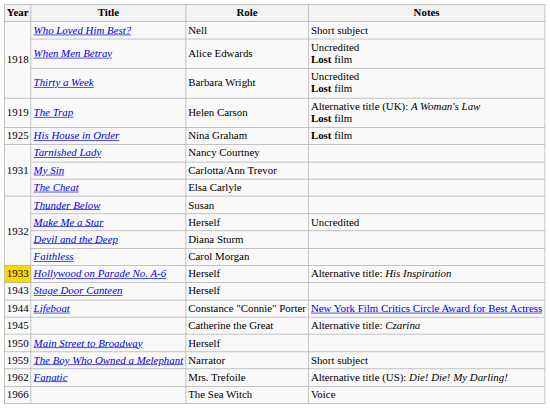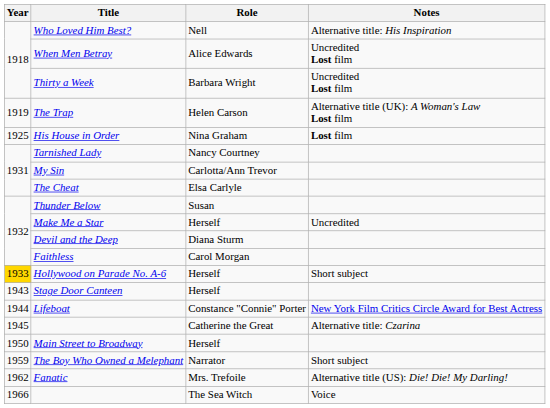 <table class="wikitable sortable">
 <tr>
 <th>Year</th>
 <th>Title</th>
 <th>Role</th>
 <th class="unsortable">Notes</th>
 </tr>
 <tr>
 <td rowspan=3>1918</td>
 <td><em><a href='#'>Who Loved Him Best?</a></em></td>
 <td>Nell</td>
-<td>Short subject</td>
+<td>Alternative title: <em>His Inspiration</em></td>
 </tr>
 <tr>
 <td><em><a href='#'>When Men Betray</a></em></td>
 <td>Alice Edwards</td>
 <td>Uncredited <br> <strong>Lost</strong> film</td>
 </tr>
 <tr>
 <td><em><a href='#'>Thirty a Week</a></em></td>
 <td>Barbara Wright</td>
 <td>Uncredited <br> <strong>Lost</strong> film</td>
 </tr>
 <tr>
 <td>1919</td>
 <td><em><a href='#'>The Trap</a></em></td>
 <td>Helen Carson</td>
 <td>Alternative title (UK): <em>A Woman's Law</em> <br> <strong>Lost</strong> film</td>
 </tr>
 <tr>
 <td>1925</td>
 <td><em><a href='#'>His House in Order</a></em></td>
 <td>Nina Graham</td>
 <td><strong>Lost</strong> film</td>
 </tr>
 <tr>
 <td rowspan=3>1931</td>
 <td><em><a href='#'>Tarnished Lady</a></em></td>
 <td>Nancy Courtney</td>
 <td></td>
 </tr>
 <tr>
 <td><em><a href='#'>My Sin</a></em></td>
 <td>Carlotta/Ann Trevor</td>
 <td></td>
 </tr>
 <tr>
 <td><em><a href='#'>The Cheat</a></em></td>
 <td>Elsa Carlyle</td>
 <td></td>
 </tr>
 <tr>
 <td rowspan=4>1932</td>
 <td><em><a href='#'>Thunder Below</a></em></td>
 <td>Susan</td>
 <td></td>
 </tr>
 <tr>
 <td><em><a href='#'>Make Me a Star</a></em></td>
 <td>Herself</td>
 <td>Uncredited</td>
 </tr>
 <tr>
 <td><em><a href='#'>Devil and the Deep</a></em></td>
 <td>Diana Sturm</td>
 <td></td>
 </tr>
 <tr>
 <td><em><a href='#'>Faithless</a></em></td>
 <td>Carol Morgan</td>
 <td></td>
 </tr>
 <tr>
 <td style="background: gold;">1933</td>
 <td><em><a href='#'>Hollywood on Parade No. A-6</a></em></td>
 <td>Herself</td>
-<td>Alternative title: <em>His Inspiration</em></td>
+<td>Short subject</td>
 </tr>
 <tr>
 <td>1943</td>
 <td><em><a href='#'>Stage Door Canteen</a></em></td>
 <td>Herself</td>
 <td></td>
 </tr>
 <tr>
 <td>1944</td>
 <td><em><a href='#'>Lifeboat</a></em></td>
 <td>Constance "Connie" Porter</td>
 <td><a href='#'>New York Film Critics Circle Award for Best Actress</a></td>
 </tr>
 <tr>
 <td>1945</td>
 <td><em></em></td>
 <td>Catherine the Great</td>
 <td>Alternative title: <em>Czarina</em></td>
 </tr>
 <tr>
 <td>1950</td>
 <td><em><a href='#'>Main Street to Broadway</a></em></td>
 <td>Herself</td>
 <td></td>
 </tr>
 <tr>
 <td>1959</td>
 <td><em><a href='#'>The Boy Who Owned a Melephant</a></em></td>
 <td>Narrator</td>
 <td>Short subject</td>
 </tr>
 <tr>
 <td>1962</td>
 <td><em><a href='#'>Fanatic</a></em></td>
 <td>Mrs. Trefoile</td>
 <td>Alternative title (US): <em>Die! Die! My Darling!</em></td>
 </tr>
 <tr>
 <td>1966</td>
 <td><em></em></td>
 <td>The Sea Witch</td>
 <td>Voice</td>
 </tr>
 </table>
